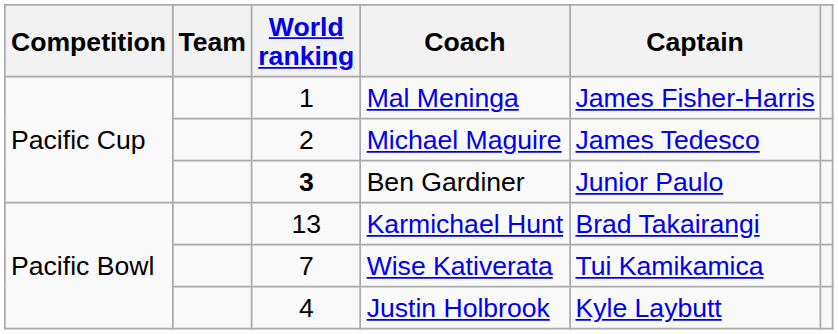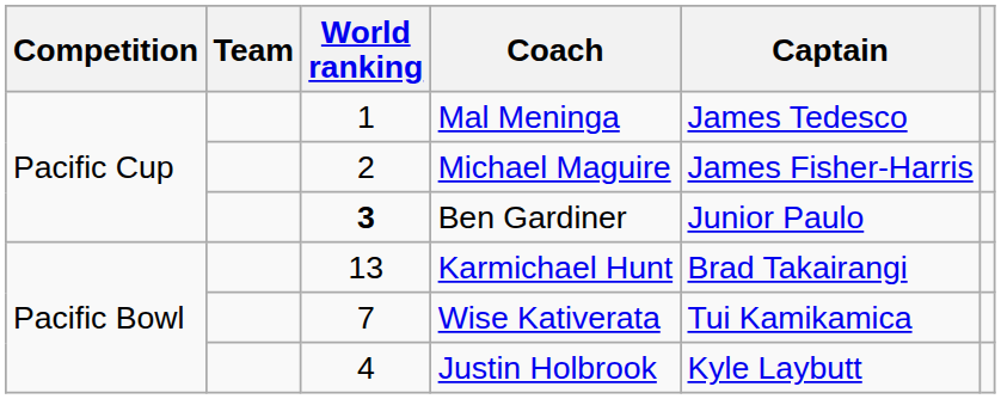 <table class="wikitable sortable" style="font-size:95%;">
 <tr>
 <th>Competition</th>
 <th>Team</th>
 <th data-sort-type="number"><a href='#'>World<br>ranking</a></th>
 <th>Coach</th>
 <th>Captain</th>
 <th></th>
 </tr>
 <tr>
 <td rowspan="3">Pacific Cup</td>
 <td></td>
 <td align="center">1</td>
 <td> <a href='#'>Mal Meninga</a></td>
-<td><a href='#'>James Fisher-Harris</a></td>
+<td><a href='#'>James Tedesco</a></td>
 <td align="center"></td>
 </tr>
 <tr>
 <td></td>
 <td align="center">2</td>
 <td> <a href='#'>Michael Maguire</a></td>
-<td><a href='#'>James Tedesco</a></td>
+<td><a href='#'>James Fisher-Harris</a></td>
 <td align=center></td>
 </tr>
 <tr>
 <td></td>
 <td align="center"><strong>3</strong></td>
 <td> Ben Gardiner</td>
 <td><a href='#'>Junior Paulo</a></td>
 <td align=center></td>
 </tr>
 <tr>
 <td rowspan="3">Pacific Bowl</td>
 <td></td>
 <td align="center">13</td>
 <td> <a href='#'>Karmichael Hunt</a></td>
 <td><a href='#'>Brad Takairangi</a></td>
 <td align=center></td>
 </tr>
 <tr>
 <td></td>
 <td align="center">7</td>
 <td> <a href='#'>Wise Kativerata</a></td>
 <td><a href='#'>Tui Kamikamica</a></td>
 <td align=center></td>
 </tr>
 <tr>
 <td></td>
 <td align="center">4</td>
 <td> <a href='#'>Justin Holbrook</a></td>
 <td><a href='#'>Kyle Laybutt</a></td>
 <td align=center></td>
 </tr>
 </table>
